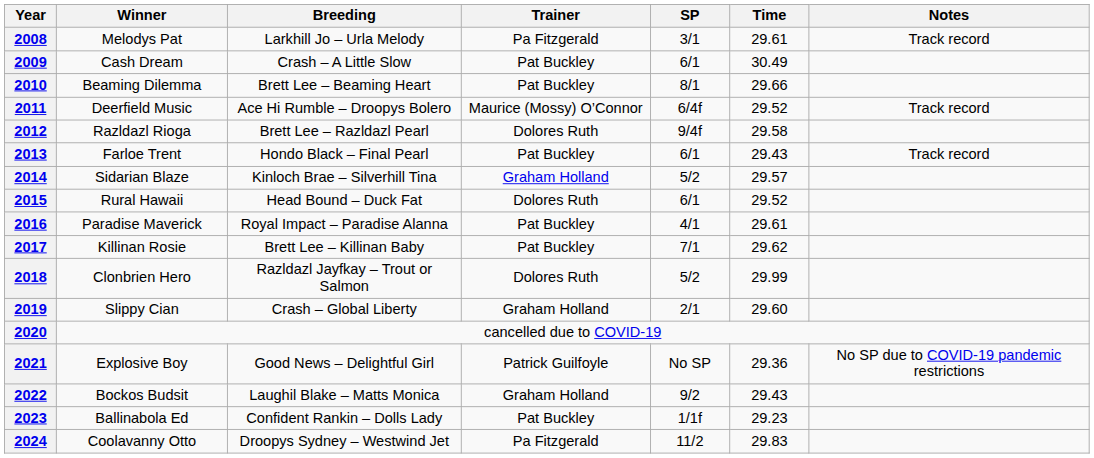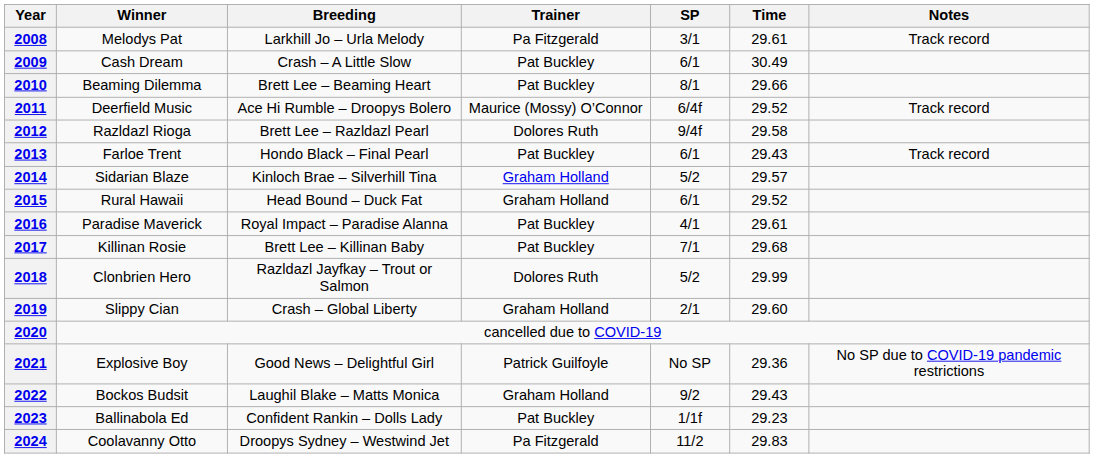 <table class="wikitable" style="text-align:center">
 <tr>
 <th width=50>Year</th>
 <th width=180>Winner</th>
 <th width=250>Breeding</th>
 <th width=200>Trainer</th>
 <th width=80>SP</th>
 <th width=80>Time</th>
 <th width=300>Notes</th>
 </tr>
 <tr>
 <th><a href='#'>2008</a></th>
 <td>Melodys Pat </td>
 <td>Larkhill Jo – Urla Melody</td>
 <td>Pa Fitzgerald</td>
 <td>3/1</td>
 <td>29.61</td>
 <td>Track record</td>
 </tr>
 <tr>
 <th><a href='#'>2009</a></th>
 <td>Cash Dream </td>
 <td>Crash – A Little Slow</td>
 <td>Pat Buckley</td>
 <td>6/1</td>
 <td>30.49</td>
 <td></td>
 </tr>
 <tr>
 <th><a href='#'>2010</a></th>
 <td>Beaming Dilemma </td>
 <td>Brett Lee – Beaming Heart</td>
 <td>Pat Buckley</td>
 <td>8/1</td>
 <td>29.66</td>
 <td></td>
 </tr>
 <tr>
 <th><a href='#'>2011</a></th>
 <td>Deerfield Music </td>
 <td>Ace Hi Rumble – Droopys Bolero</td>
 <td>Maurice (Mossy) O’Connor</td>
 <td>6/4f</td>
 <td>29.52</td>
 <td>Track record</td>
 </tr>
 <tr>
 <th><a href='#'>2012</a></th>
 <td>Razldazl Rioga </td>
 <td>Brett Lee – Razldazl Pearl</td>
 <td>Dolores Ruth</td>
 <td>9/4f</td>
 <td>29.58</td>
 <td></td>
 </tr>
 <tr>
 <th><a href='#'>2013</a></th>
 <td>Farloe Trent </td>
 <td>Hondo Black – Final Pearl</td>
 <td>Pat Buckley</td>
 <td>6/1</td>
 <td>29.43</td>
 <td>Track record</td>
 </tr>
 <tr>
 <th><a href='#'>2014</a></th>
 <td>Sidarian Blaze </td>
 <td>Kinloch Brae – Silverhill Tina</td>
 <td><a href='#'>Graham Holland</a></td>
 <td>5/2</td>
 <td>29.57</td>
 <td></td>
 </tr>
 <tr>
 <th><a href='#'>2015</a></th>
 <td>Rural Hawaii </td>
 <td>Head Bound – Duck Fat</td>
-<td>Dolores Ruth</td>
+<td>Graham Holland</td>
 <td>6/1</td>
 <td>29.52</td>
 <td></td>
 </tr>
 <tr>
 <th><a href='#'>2016</a></th>
 <td>Paradise Maverick </td>
 <td>Royal Impact – Paradise Alanna</td>
 <td>Pat Buckley</td>
 <td>4/1</td>
 <td>29.61</td>
 <td></td>
 </tr>
 <tr>
 <th><a href='#'>2017</a></th>
 <td>Killinan Rosie</td>
 <td>Brett Lee – Killinan Baby</td>
 <td>Pat Buckley</td>
 <td>7/1</td>
-<td>29.62</td>
+<td>29.68</td>
 <td></td>
 </tr>
 <tr>
 <th><a href='#'>2018</a></th>
 <td>Clonbrien Hero</td>
 <td>Razldazl Jayfkay – Trout or Salmon</td>
 <td>Dolores Ruth</td>
 <td>5/2</td>
 <td>29.99</td>
 <td></td>
 </tr>
 <tr>
 <th><a href='#'>2019</a></th>
 <td>Slippy Cian</td>
 <td>Crash – Global Liberty</td>
 <td>Graham Holland</td>
 <td>2/1</td>
 <td>29.60</td>
 <td></td>
 </tr>
 <tr>
 <th><a href='#'>2020</a></th>
 <td colspan=6>cancelled due to <a href='#'>COVID-19</a></td>
 </tr>
 <tr>
 <th><a href='#'>2021</a></th>
 <td>Explosive Boy</td>
 <td>Good News – Delightful Girl</td>
 <td>Patrick Guilfoyle</td>
 <td>No SP</td>
 <td>29.36</td>
 <td>No SP due to <a href='#'>COVID-19 pandemic</a> restrictions</td>
 </tr>
 <tr>
 <th><a href='#'>2022</a></th>
 <td>Bockos Budsit</td>
 <td>Laughil Blake – Matts Monica</td>
 <td>Graham Holland</td>
 <td>9/2</td>
 <td>29.43</td>
 <td></td>
 </tr>
 <tr>
 <th><a href='#'>2023</a></th>
 <td>Ballinabola Ed</td>
 <td>Confident Rankin – Dolls Lady</td>
 <td>Pat Buckley</td>
 <td>1/1f</td>
 <td>29.23</td>
 <td></td>
 </tr>
 <tr>
 <th><a href='#'>2024</a></th>
 <td>Coolavanny Otto</td>
 <td>Droopys Sydney – Westwind Jet</td>
 <td>Pa Fitzgerald</td>
 <td>11/2</td>
 <td>29.83</td>
 <td></td>
 </tr>
 </table>
